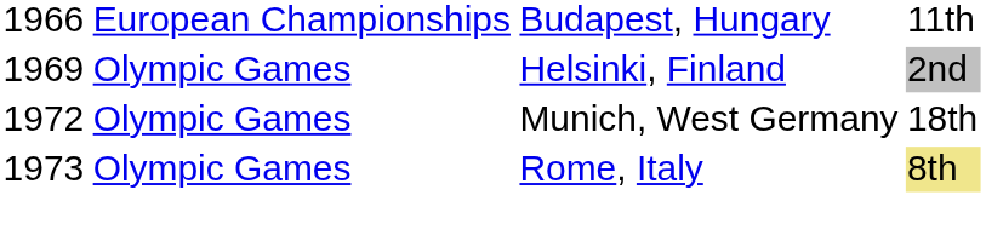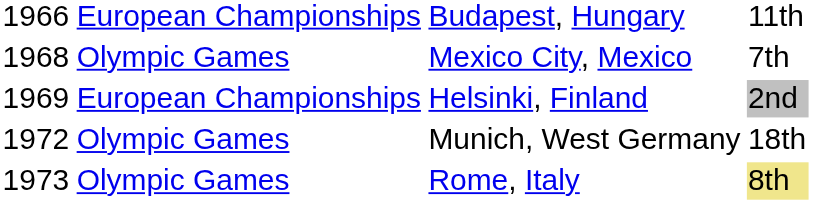 <table>
 <tr>
 <td>1966</td>
 <td><a href='#'>European Championships</a></td>
 <td><a href='#'>Budapest</a>, <a href='#'>Hungary</a></td>
 <td>11th</td>
 <td></td>
 </tr>
 <tr>
+<td>1968</td>
+<td><a href='#'>Olympic Games</a></td>
+<td><a href='#'>Mexico City</a>, <a href='#'>Mexico</a></td>
+<td>7th</td>
+<td></td>
+</tr>
+<tr>
 <td>1969</td>
-<td><a href='#'>Olympic Games</a></td>
+<td><a href='#'>European Championships</a></td>
 <td><a href='#'>Helsinki</a>, <a href='#'>Finland</a></td>
 <td bgcolor="silver">2nd</td>
 <td></td>
 </tr>
 <tr>
 <td>1972</td>
 <td><a href='#'>Olympic Games</a></td>
 <td>Munich, West Germany</td>
 <td>18th</td>
 <td></td>
 </tr>
 <tr>
 <td>1973</td>
 <td><a href='#'>Olympic Games</a></td>
 <td><a href='#'>Rome</a>, <a href='#'>Italy</a></td>
 <td style="background: khaki;">8th</td>
 <td></td>
 </tr>
 </table>
